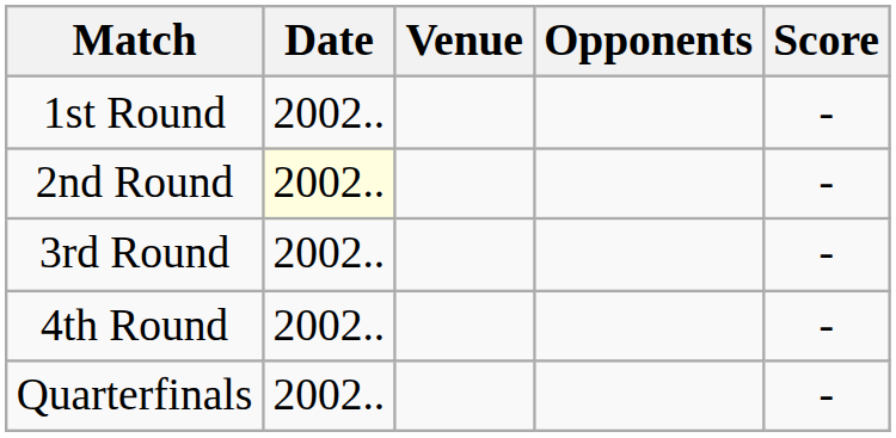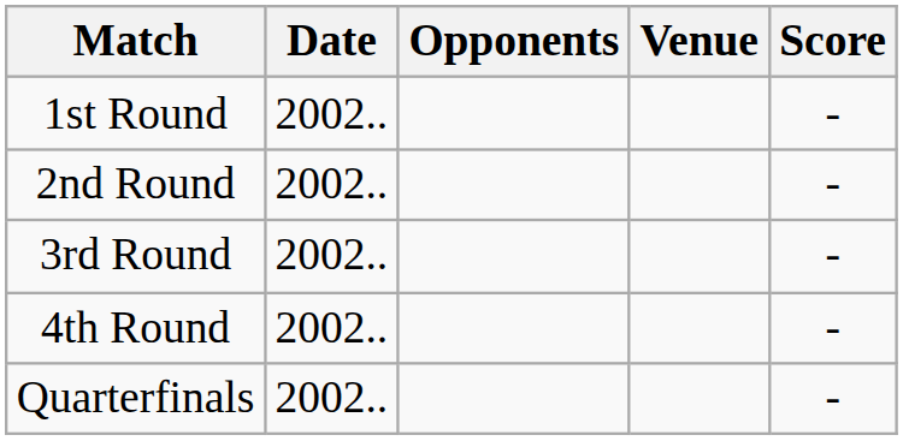 <table class="wikitable" style="text-align:center;">
 <tr>
 <th>Match</th>
 <th>Date</th>
+<th>Opponents</th>
 <th>Venue</th>
-<th>Opponents</th>
 <th>Score</th>
 </tr>
 <tr>
 <td>1st Round</td>
 <td>2002..</td>
 <td><a href='#'></a></td>
 <td><a href='#'></a></td>
 <td>-</td>
 </tr>
 <tr>
 <td>2nd Round</td>
-<td style="background: lightyellow;">2002..</td>
+<td>2002..</td>
 <td><a href='#'></a></td>
 <td><a href='#'></a></td>
 <td>-</td>
 </tr>
 <tr>
 <td>3rd Round</td>
 <td>2002..</td>
 <td><a href='#'></a></td>
 <td><a href='#'></a></td>
 <td>-</td>
 </tr>
 <tr>
 <td>4th Round</td>
 <td>2002..</td>
 <td><a href='#'></a></td>
 <td><a href='#'></a></td>
 <td>-</td>
 </tr>
 <tr>
 <td>Quarterfinals</td>
 <td>2002..</td>
 <td><a href='#'></a></td>
 <td><a href='#'></a></td>
 <td>-</td>
 </tr>
 </table>
